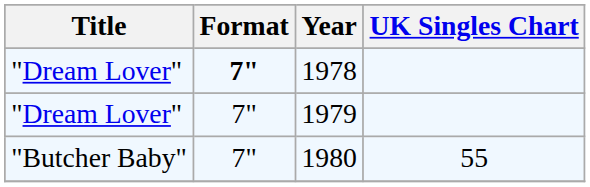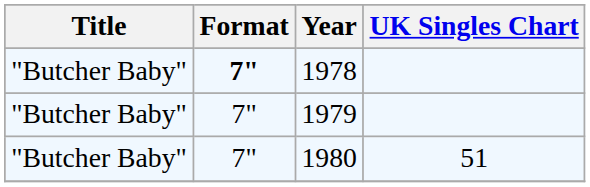 <table class="wikitable">
 <tr>
 <th style="text-align:center;">Title</th>
 <th style="text-align:center;">Format</th>
 <th style="text-align:center;">Year</th>
 <th style="text-align:center;"><a href='#'>UK Singles Chart</a></th>
 </tr>
 <tr style="background:#f0f8ff;">
-<td>"<a href='#'>Dream Lover</a>"<br></td>
+<td>"Butcher Baby"<br></td>
 <td style="text-align:center;"><strong>7"</strong></td>
 <td>1978</td>
 <td style="text-align:center;"></td>
 </tr>
 <tr style="background:#f0f8ff;">
-<td>"<a href='#'>Dream Lover</a>"<br></td>
+<td>"Butcher Baby"<br></td>
 <td style="text-align:center;">7"</td>
 <td>1979</td>
 <td style="text-align:center;"></td>
 </tr>
 <tr style="background:#f0f8ff;">
 <td>"Butcher Baby"<br></td>
 <td style="text-align:center;">7"</td>
 <td>1980</td>
-<td style="text-align:center;">55</td>
+<td style="text-align:center;">51</td>
 </tr>
 <tr style="background:#f0f8ff;">
 </tr>
 </table>
